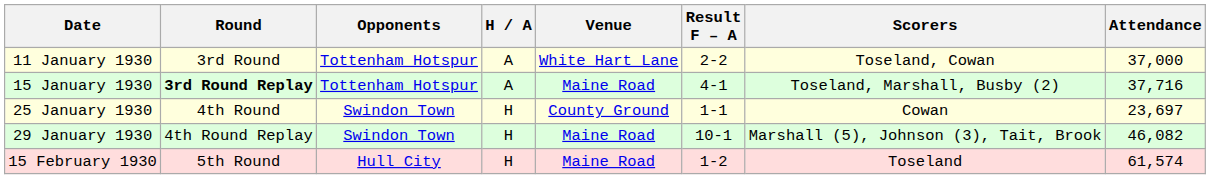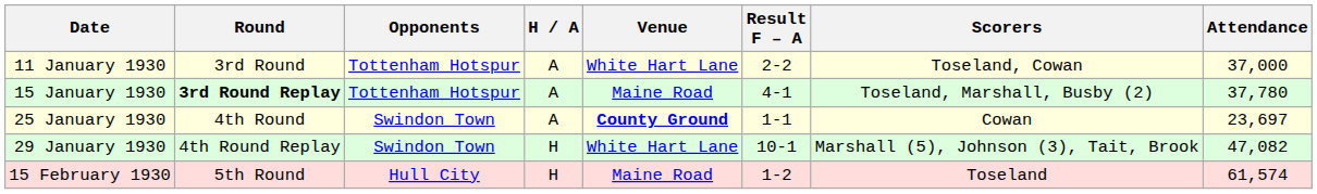 <table class="wikitable" style="text-align:center">
 <tr>
 <th>Date</th>
 <th>Round</th>
 <th>Opponents</th>
 <th>H / A</th>
 <th>Venue</th>
 <th>Result<br>F – A</th>
 <th>Scorers</th>
 <th>Attendance</th>
 </tr>
 <tr bgcolor="#ffffdd">
 <td>11 January 1930</td>
 <td>3rd Round</td>
 <td><a href='#'>Tottenham Hotspur</a></td>
 <td>A</td>
 <td><a href='#'>White Hart Lane</a></td>
 <td>2-2</td>
 <td>Toseland, Cowan</td>
 <td>37,000</td>
 </tr>
 <tr bgcolor="#ddffdd">
 <td>15 January 1930</td>
 <td><strong>3rd Round Replay</strong></td>
 <td><a href='#'>Tottenham Hotspur</a></td>
 <td>A</td>
 <td><a href='#'>Maine Road</a></td>
 <td>4-1</td>
 <td>Toseland, Marshall, Busby (2)</td>
-<td>37,716</td>
+<td>37,780</td>
 </tr>
 <tr bgcolor="#ffffdd">
 <td>25 January 1930</td>
 <td>4th Round</td>
 <td><a href='#'>Swindon Town</a></td>
-<td>H</td>
-<td><a href='#'>County Ground</a></td>
+<td>A</td>
+<td><strong><a href='#'>County Ground</a></strong></td>
 <td>1-1</td>
 <td>Cowan</td>
 <td>23,697</td>
 </tr>
 <tr bgcolor="#ddffdd">
 <td>29 January 1930</td>
 <td>4th Round Replay</td>
 <td><a href='#'>Swindon Town</a></td>
 <td>H</td>
-<td><a href='#'>Maine Road</a></td>
+<td><a href='#'>White Hart Lane</a></td>
 <td>10-1</td>
 <td>Marshall (5), Johnson (3), Tait, Brook</td>
-<td>46,082</td>
+<td>47,082</td>
 </tr>
 <tr bgcolor="#ffdddd">
 <td>15 February 1930</td>
 <td>5th Round</td>
 <td><a href='#'>Hull City</a></td>
 <td>H</td>
 <td><a href='#'>Maine Road</a></td>
 <td>1-2</td>
 <td>Toseland</td>
 <td>61,574</td>
 </tr>
 </table>
